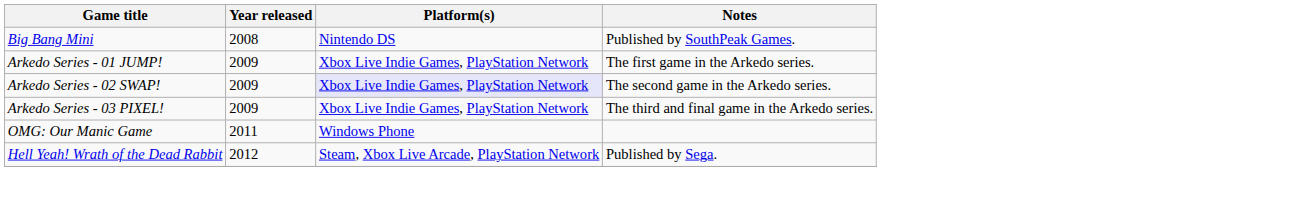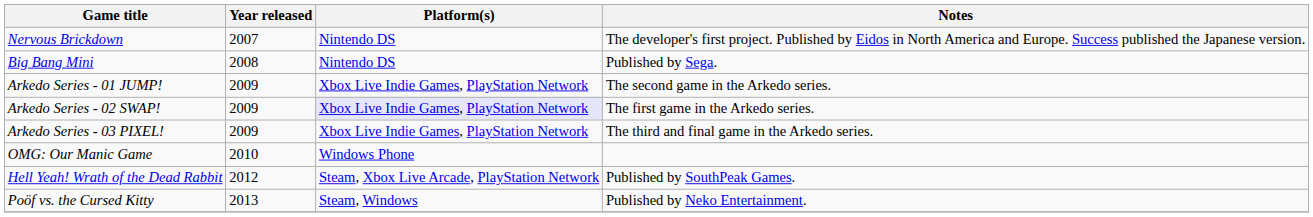 <table class="wikitable sortable">
 <tr>
 <th>Game title</th>
 <th>Year released</th>
 <th>Platform(s)</th>
 <th class="unsortable">Notes</th>
 </tr>
 <tr>
+<td><em><a href='#'>Nervous Brickdown</a></em></td>
+<td>2007</td>
+<td><a href='#'>Nintendo DS</a></td>
+<td>The developer's first project. Published by <a href='#'>Eidos</a> in North America and Europe. <a href='#'>Success</a> published the Japanese version.</td>
+</tr>
+<tr>
 <td><em><a href='#'>Big Bang Mini</a></em></td>
 <td>2008</td>
 <td><a href='#'>Nintendo DS</a></td>
-<td>Published by <a href='#'>SouthPeak Games</a>.</td>
+<td>Published by <a href='#'>Sega</a>.</td>
 </tr>
 <tr>
 <td><em>Arkedo Series - 01 JUMP!</em></td>
 <td>2009</td>
 <td><a href='#'>Xbox Live Indie Games</a>, <a href='#'>PlayStation Network</a></td>
-<td>The first game in the Arkedo series.</td>
+<td>The second game in the Arkedo series.</td>
 </tr>
 <tr>
 <td><em>Arkedo Series - 02 SWAP!</em></td>
 <td>2009</td>
 <td style="background: lavender;"><a href='#'>Xbox Live Indie Games</a>, <a href='#'>PlayStation Network</a></td>
-<td>The second game in the Arkedo series.</td>
+<td>The first game in the Arkedo series.</td>
 </tr>
 <tr>
 <td><em>Arkedo Series - 03 PIXEL!</em></td>
 <td>2009</td>
 <td><a href='#'>Xbox Live Indie Games</a>, <a href='#'>PlayStation Network</a></td>
 <td>The third and final game in the Arkedo series.</td>
 </tr>
 <tr>
 <td><em>OMG: Our Manic Game</em></td>
-<td>2011</td>
+<td>2010</td>
 <td><a href='#'>Windows Phone</a></td>
 <td></td>
 </tr>
 <tr>
 <td><em><a href='#'>Hell Yeah! Wrath of the Dead Rabbit</a></em></td>
 <td>2012</td>
 <td><a href='#'>Steam</a>, <a href='#'>Xbox Live Arcade</a>, <a href='#'>PlayStation Network</a></td>
-<td>Published by <a href='#'>Sega</a>.</td>
+<td>Published by <a href='#'>SouthPeak Games</a>.</td>
+</tr>
+<tr>
+<td><em>Poöf vs. the Cursed Kitty</em></td>
+<td>2013</td>
+<td><a href='#'>Steam</a>, <a href='#'>Windows</a></td>
+<td>Published by <a href='#'>Neko Entertainment</a>.</td>
 </tr>
 <tr>
 </tr>
 </table>
